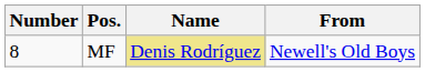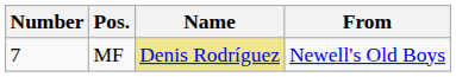 <table class="wikitable">
 <tr>
 <th>Number</th>
 <th>Pos.</th>
 <th>Name</th>
 <th>From</th>
 </tr>
 <tr>
-<td>8</td>
+<td>7</td>
 <td>MF</td>
 <td style="background: khaki;"> <a href='#'>Denis Rodríguez</a></td>
 <td> <a href='#'>Newell's Old Boys</a></td>
 </tr>
 </table>
